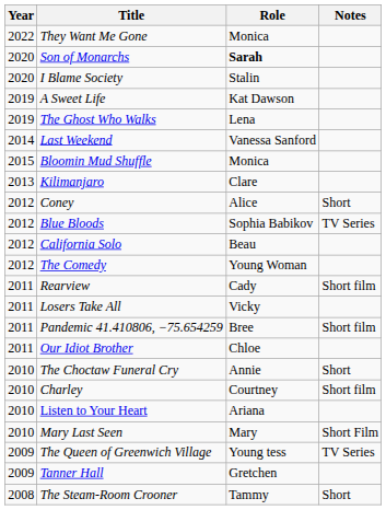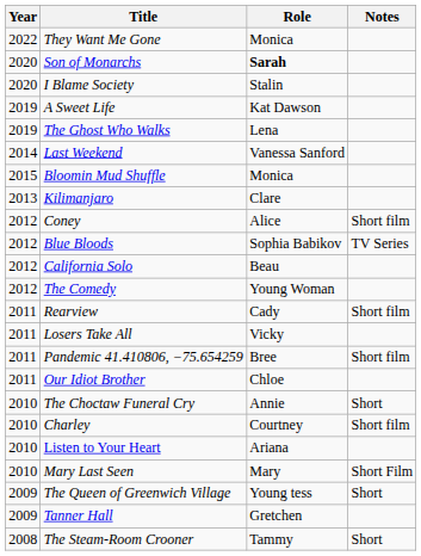 <table class="wikitable sortable">
 <tr>
 <th>Year</th>
 <th>Title</th>
 <th>Role</th>
 <th>Notes</th>
 </tr>
 <tr>
 <td>2022</td>
 <td><em>They Want Me Gone</em></td>
 <td>Monica</td>
 <td></td>
 </tr>
 <tr>
 <td>2020</td>
 <td><em><a href='#'>Son of Monarchs</a></em></td>
 <td><strong>Sarah</strong></td>
 <td></td>
 </tr>
 <tr>
 <td>2020</td>
 <td><em>I Blame Society</em></td>
 <td>Stalin</td>
 <td></td>
 </tr>
 <tr>
 <td>2019</td>
 <td><em>A Sweet Life</em></td>
 <td>Kat Dawson</td>
 <td></td>
 </tr>
 <tr>
 <td>2019</td>
 <td><em><a href='#'>The Ghost Who Walks</a></em></td>
 <td>Lena</td>
 <td></td>
 </tr>
 <tr>
 <td>2014</td>
 <td><em><a href='#'>Last Weekend</a></em></td>
 <td>Vanessa Sanford</td>
 <td></td>
 </tr>
 <tr>
 <td>2015</td>
 <td><em><a href='#'>Bloomin Mud Shuffle</a></em></td>
 <td>Monica</td>
 <td></td>
 </tr>
 <tr>
 <td>2013</td>
 <td><a href='#'><em>Kilimanjaro</em></a></td>
 <td>Clare</td>
 <td></td>
 </tr>
 <tr>
 <td>2012</td>
 <td><em>Coney</em></td>
 <td>Alice</td>
-<td>Short</td>
+<td>Short film</td>
 </tr>
 <tr>
 <td>2012</td>
 <td><em><a href='#'>Blue Bloods</a></em></td>
 <td>Sophia Babikov</td>
 <td>TV Series</td>
 </tr>
 <tr>
 <td>2012</td>
 <td><em><a href='#'>California Solo</a></em></td>
 <td>Beau</td>
 <td></td>
 </tr>
 <tr>
 <td>2012</td>
 <td><em><a href='#'>The Comedy</a></em></td>
 <td>Young Woman</td>
 <td></td>
 </tr>
 <tr>
 <td>2011</td>
 <td><em>Rearview</em></td>
 <td>Cady</td>
 <td>Short film</td>
 </tr>
 <tr>
 <td>2011</td>
 <td><em>Losers Take All</em></td>
 <td>Vicky</td>
 <td></td>
 </tr>
 <tr>
 <td>2011</td>
 <td><em>Pandemic 41.410806, −75.654259</em></td>
 <td>Bree</td>
 <td>Short film</td>
 </tr>
 <tr>
 <td>2011</td>
 <td><em><a href='#'>Our Idiot Brother</a></em></td>
 <td>Chloe</td>
 <td></td>
 </tr>
 <tr>
 <td>2010</td>
 <td><em>The Choctaw Funeral Cry</em></td>
 <td>Annie</td>
 <td>Short</td>
 </tr>
 <tr>
 <td>2010</td>
 <td><em>Charley</em></td>
 <td>Courtney</td>
 <td>Short film</td>
 </tr>
 <tr>
 <td>2010</td>
 <td><a href='#'>Listen to Your Heart</a></td>
 <td>Ariana</td>
 <td></td>
 </tr>
 <tr>
 <td>2010</td>
 <td><em>Mary Last Seen</em></td>
 <td>Mary</td>
 <td>Short Film</td>
 </tr>
 <tr>
 <td>2009</td>
 <td><em>The Queen of Greenwich Village</em></td>
 <td>Young tess</td>
-<td>TV Series</td>
+<td>Short</td>
 </tr>
 <tr>
 <td>2009</td>
 <td><em><a href='#'>Tanner Hall</a></em></td>
 <td>Gretchen</td>
 <td></td>
 </tr>
 <tr>
 <td>2008</td>
 <td><em>The Steam-Room Crooner</em></td>
 <td>Tammy</td>
 <td>Short</td>
 </tr>
 </table>
